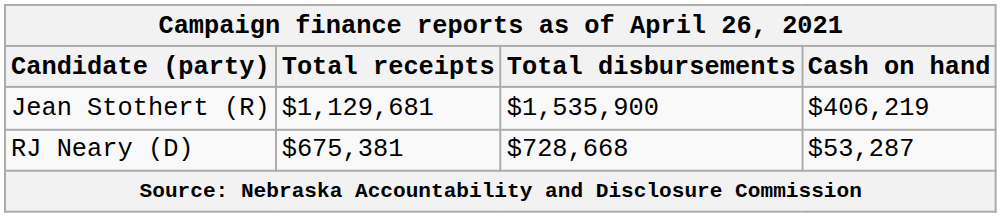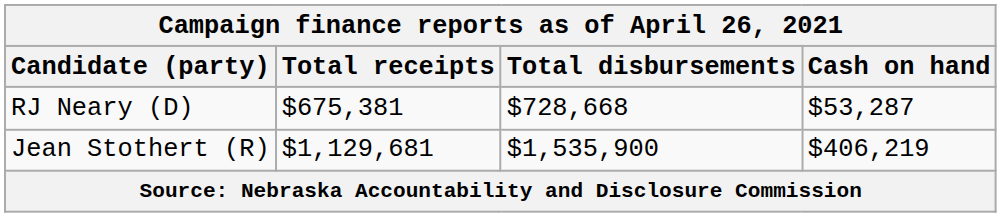 <table class="wikitable sortable">
 <tr>
 <th colspan=4>Campaign finance reports as of April 26, 2021</th>
 </tr>
 <tr style="text-align:center;">
 <th>Candidate (party)</th>
 <th>Total receipts</th>
 <th>Total disbursements</th>
 <th>Cash on hand</th>
 </tr>
 <tr>
+<td>RJ Neary (D)</td>
+<td>$675,381</td>
+<td>$728,668</td>
+<td>$53,287</td>
+</tr>
+<tr>
 <td>Jean Stothert (R)</td>
 <td>$1,129,681</td>
 <td>$1,535,900</td>
 <td>$406,219</td>
 </tr>
 <tr>
-<td>RJ Neary (D)</td>
-<td>$675,381</td>
-<td>$728,668</td>
-<td>$53,287</td>
-</tr>
-<tr>
 <th colspan="4"><small>Source: Nebraska Accountability and Disclosure Commission</small></th>
 </tr>
 </table>
